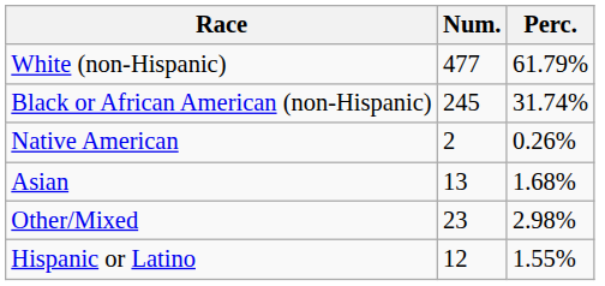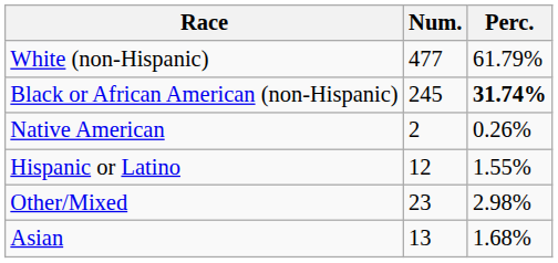 <table class="wikitable">
 <tr>
 <th>Race</th>
 <th>Num.</th>
 <th>Perc.</th>
 </tr>
 <tr>
 <td><a href='#'>White</a> (non-Hispanic)</td>
 <td>477</td>
 <td>61.79%</td>
 </tr>
 <tr>
 <td><a href='#'>Black or African American</a> (non-Hispanic)</td>
 <td>245</td>
-<td>31.74%</td>
+<td><strong>31.74%</strong></td>
 </tr>
 <tr>
 <td><a href='#'>Native American</a></td>
 <td>2</td>
 <td>0.26%</td>
 </tr>
 <tr>
-<td><a href='#'>Asian</a></td>
-<td>13</td>
-<td>1.68%</td>
+<td><a href='#'>Hispanic</a> or <a href='#'>Latino</a></td>
+<td>12</td>
+<td>1.55%</td>
 </tr>
 <tr>
 <td><a href='#'>Other/Mixed</a></td>
 <td>23</td>
 <td>2.98%</td>
 </tr>
 <tr>
-<td><a href='#'>Hispanic</a> or <a href='#'>Latino</a></td>
-<td>12</td>
-<td>1.55%</td>
+<td><a href='#'>Asian</a></td>
+<td>13</td>
+<td>1.68%</td>
 </tr>
 </table>
